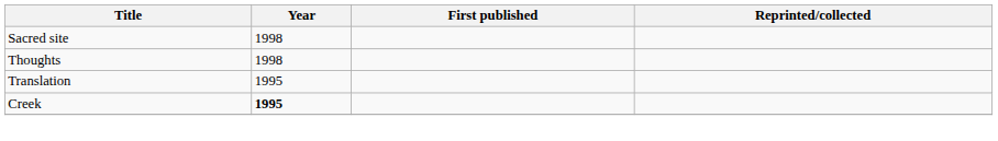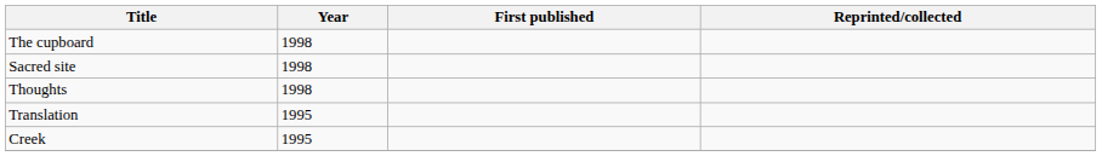 <table class='wikitable sortable' width='90%'>
 <tr>
 <th width=25%>Title</th>
 <th>Year</th>
 <th>First published</th>
 <th>Reprinted/collected</th>
+</tr>
+<tr>
+<td>The cupboard</td>
+<td>1998</td>
+<td></td>
+<td></td>
 </tr>
 <tr>
 <td>Sacred site</td>
 <td>1998</td>
 <td></td>
 <td></td>
 </tr>
 <tr>
 <td>Thoughts</td>
 <td>1998</td>
 <td></td>
 <td></td>
 </tr>
 <tr>
 <td>Translation</td>
 <td>1995</td>
 <td></td>
 <td></td>
 </tr>
 <tr>
 <td>Creek</td>
-<td><strong>1995</strong></td>
+<td>1995</td>
 <td></td>
 <td></td>
 </tr>
 <tr>
 </tr>
 </table>
